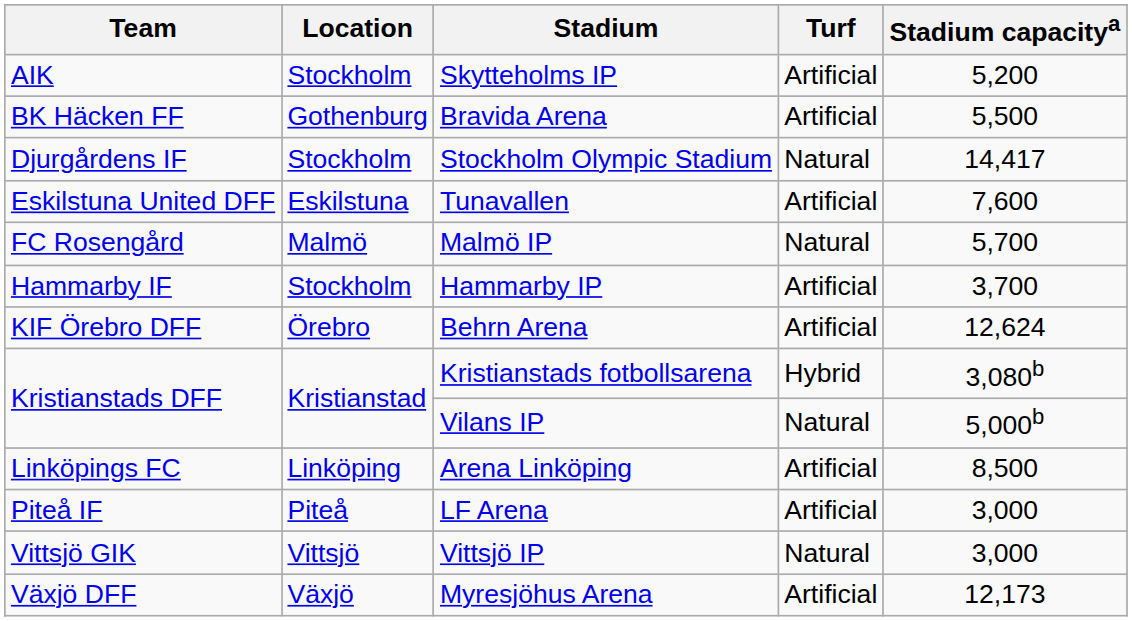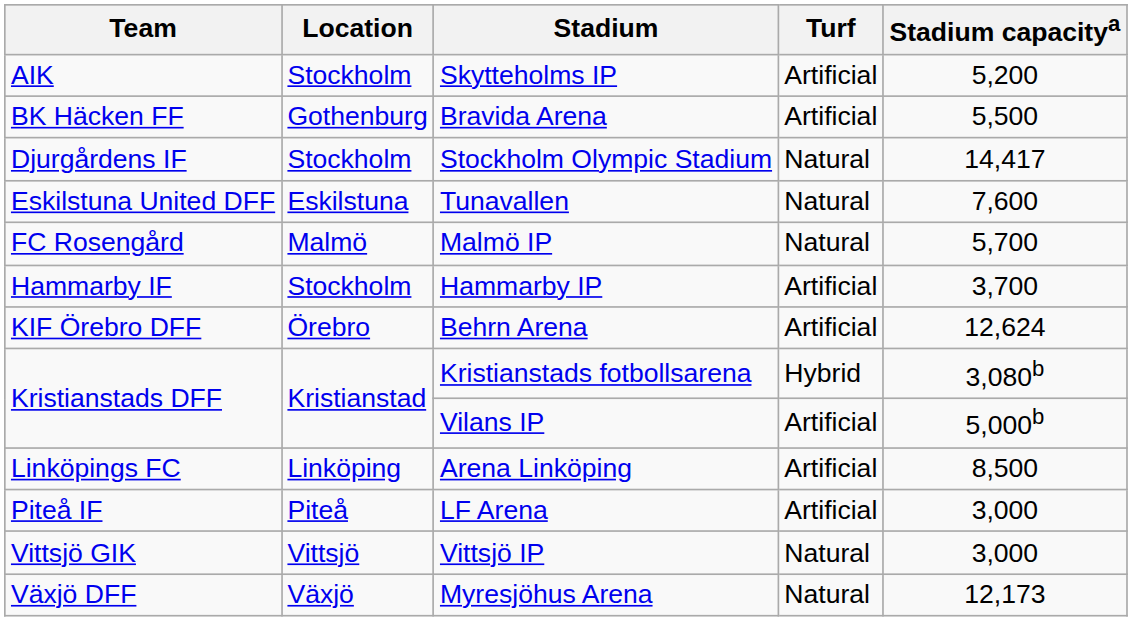 <table class="wikitable sortable" style="text-align: left;">
 <tr>
 <th>Team</th>
 <th>Location</th>
 <th>Stadium</th>
 <th>Turf</th>
 <th>Stadium capacity<sup>a</sup></th>
 </tr>
 <tr>
 <td><a href='#'>AIK</a></td>
 <td><a href='#'>Stockholm</a></td>
 <td><a href='#'>Skytteholms IP</a></td>
 <td>Artificial</td>
 <td align="center">5,200</td>
 </tr>
 <tr>
 <td><a href='#'>BK Häcken FF</a></td>
 <td><a href='#'>Gothenburg</a></td>
 <td><a href='#'>Bravida Arena</a></td>
 <td>Artificial</td>
 <td align="center">5,500</td>
 </tr>
 <tr>
 <td><a href='#'>Djurgårdens IF</a></td>
 <td><a href='#'>Stockholm</a></td>
 <td><a href='#'>Stockholm Olympic Stadium</a></td>
 <td>Natural</td>
 <td align="center">14,417</td>
 </tr>
 <tr>
 <td><a href='#'>Eskilstuna United DFF</a></td>
 <td><a href='#'>Eskilstuna</a></td>
 <td><a href='#'>Tunavallen</a></td>
-<td>Artificial</td>
+<td>Natural</td>
 <td align="center">7,600</td>
 </tr>
 <tr>
 <td><a href='#'>FC Rosengård</a></td>
 <td><a href='#'>Malmö</a></td>
 <td><a href='#'>Malmö IP</a></td>
 <td>Natural</td>
 <td align="center">5,700</td>
 </tr>
 <tr>
 <td><a href='#'>Hammarby IF</a></td>
 <td><a href='#'>Stockholm</a></td>
 <td><a href='#'>Hammarby IP</a></td>
 <td>Artificial</td>
 <td align="center">3,700</td>
 </tr>
 <tr>
 <td><a href='#'>KIF Örebro DFF</a></td>
 <td><a href='#'>Örebro</a></td>
 <td><a href='#'>Behrn Arena</a></td>
 <td>Artificial</td>
 <td align="center">12,624</td>
 </tr>
 <tr>
 <td rowspan=2><a href='#'>Kristianstads DFF</a></td>
 <td rowspan=2><a href='#'>Kristianstad</a></td>
 <td><a href='#'>Kristianstads fotbollsarena</a></td>
 <td>Hybrid</td>
 <td align="center">3,080<sup>b</sup></td>
 </tr>
 <tr>
 <td><a href='#'>Vilans IP</a></td>
-<td>Natural</td>
+<td>Artificial</td>
 <td align="center">5,000<sup>b</sup></td>
 </tr>
 <tr>
 <td><a href='#'>Linköpings FC</a></td>
 <td><a href='#'>Linköping</a></td>
 <td><a href='#'>Arena Linköping</a></td>
 <td>Artificial</td>
 <td align="center">8,500</td>
 </tr>
 <tr>
 <td><a href='#'>Piteå IF</a></td>
 <td><a href='#'>Piteå</a></td>
 <td><a href='#'>LF Arena</a></td>
 <td>Artificial</td>
 <td align="center">3,000</td>
 </tr>
 <tr>
 <td><a href='#'>Vittsjö GIK</a></td>
 <td><a href='#'>Vittsjö</a></td>
 <td><a href='#'>Vittsjö IP</a></td>
 <td>Natural</td>
 <td align="center">3,000</td>
 </tr>
 <tr>
 <td><a href='#'>Växjö DFF</a></td>
 <td><a href='#'>Växjö</a></td>
 <td><a href='#'>Myresjöhus Arena</a></td>
-<td>Artificial</td>
+<td>Natural</td>
 <td align="center">12,173</td>
 </tr>
 </table>
